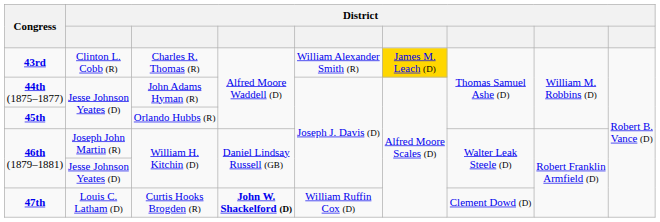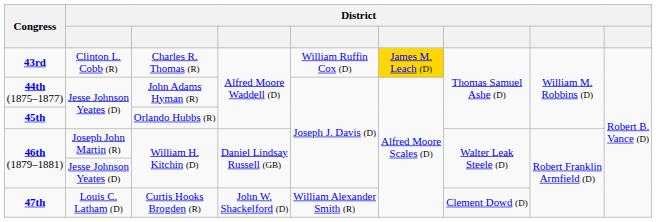 <table class=wikitable style="text-align:center">
 <tr style="height:2em">
 <th rowspan=2>Congress</th>
 <th colspan=8>District</th>
 </tr>
 <tr style="height:2em">
 <th></th>
 <th></th>
 <th></th>
 <th></th>
 <th></th>
 <th></th>
 <th></th>
 <th></th>
 </tr>
 <tr style="height:2em">
 <td><strong><a href='#'>43rd</a></strong><br></td>
 <td><a href='#'>Clinton L.<br>Cobb</a> <small>(R)</small></td>
 <td><a href='#'>Charles R.<br>Thomas</a> <small>(R)</small></td>
 <td rowspan=3 ><a href='#'>Alfred Moore<br>Waddell</a> <small>(D)</small></td>
-<td><a href='#'>William Alexander<br>Smith</a> <small>(R)</small></td>
+<td><a href='#'>William Ruffin<br>Cox</a> <small>(D)</small></td>
 <td style="background: gold;"><a href='#'>James M.<br>Leach</a> <small>(D)</small></td>
 <td rowspan=3 ><a href='#'>Thomas Samuel<br>Ashe</a> <small>(D)</small></td>
 <td rowspan=3 ><a href='#'>William M.<br>Robbins</a> <small>(D)</small></td>
 <td rowspan=6 ><a href='#'>Robert B.<br>Vance</a> <small>(D)</small></td>
 </tr>
 <tr style="height:2em">
 <td><strong><a href='#'>44th</a></strong><br>(1875–1877)</td>
 <td rowspan=2 ><a href='#'>Jesse Johnson<br>Yeates</a> <small>(D)</small></td>
 <td><a href='#'>John Adams<br>Hyman</a> <small>(R)</small></td>
 <td rowspan=4 ><a href='#'>Joseph J. Davis</a> <small>(D)</small></td>
 <td rowspan=5 ><a href='#'>Alfred Moore<br>Scales</a> <small>(D)</small></td>
 </tr>
 <tr style="height:2em">
 <td><strong><a href='#'>45th</a></strong><br></td>
 <td><a href='#'>Orlando Hubbs</a> <small>(R)</small></td>
 </tr>
 <tr style="height:2em">
 <td rowspan=2><strong><a href='#'>46th</a></strong><br>(1879–1881)</td>
 <td><a href='#'>Joseph John<br>Martin</a> <small>(R)</small></td>
 <td rowspan=2 ><a href='#'>William H.<br>Kitchin</a> <small>(D)</small></td>
 <td rowspan=2 ><a href='#'>Daniel Lindsay<br>Russell</a> <small>(GB)</small></td>
 <td rowspan=2 ><a href='#'>Walter Leak<br>Steele</a> <small>(D)</small></td>
 <td rowspan=3 ><a href='#'>Robert Franklin<br>Armfield</a> <small>(D)</small></td>
 </tr>
 <tr style="height:2em">
 <td><a href='#'>Jesse Johnson<br>Yeates</a> <small>(D)</small></td>
 </tr>
 <tr style="height:2em">
 <td><strong><a href='#'>47th</a></strong><br></td>
 <td><a href='#'>Louis C.<br>Latham</a> <small>(D)</small></td>
 <td><a href='#'>Curtis Hooks<br>Brogden</a> <small>(R)</small></td>
-<td><strong><a href='#'>John W.<br>Shackelford</a> <small>(D)</small></strong></td>
-<td><a href='#'>William Ruffin<br>Cox</a> <small>(D)</small></td>
+<td><a href='#'>John W.<br>Shackelford</a> <small>(D)</small></td>
+<td><a href='#'>William Alexander<br>Smith</a> <small>(R)</small></td>
 <td><a href='#'>Clement Dowd</a> <small>(D)</small></td>
 </tr>
 </table>
